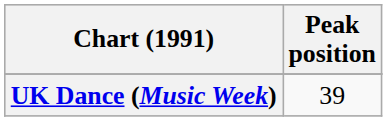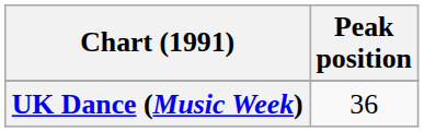 <table class="wikitable plainrowheaders" style="text-align:center">
 <tr>
 <th scope="col">Chart (1991)</th>
 <th scope="col">Peak<br>position</th>
 </tr>
 <tr>
 </tr>
 <tr>
 <th scope="row"><a href='#'>UK Dance</a> (<em><a href='#'>Music Week</a></em>)</th>
-<td>39</td>
+<td>36</td>
 </tr>
 </table>
